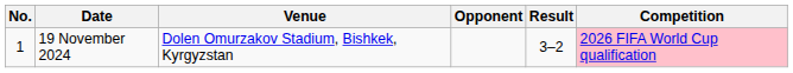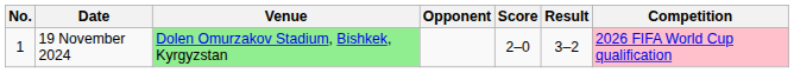 <table class="wikitable sortable">
 <tr>
 <th scope="col">No.</th>
 <th scope="col">Date</th>
 <th scope="col">Venue</th>
 <th scope="col">Opponent</th>
+<th scope="col">Score</th>
 <th scope="col">Result</th>
 <th scope="col">Competition</th>
 </tr>
 <tr>
 <td align="center">1</td>
 <td>19 November 2024</td>
-<td><a href='#'>Dolen Omurzakov Stadium</a>, <a href='#'>Bishkek</a>, Kyrgyzstan</td>
+<td style="background: lightgreen;"><a href='#'>Dolen Omurzakov Stadium</a>, <a href='#'>Bishkek</a>, Kyrgyzstan</td>
 <td></td>
+<td align="center">2–0</td>
 <td align="center">3–2</td>
 <td style="background: pink;"><a href='#'>2026 FIFA World Cup qualification</a></td>
 </tr>
 </table>
